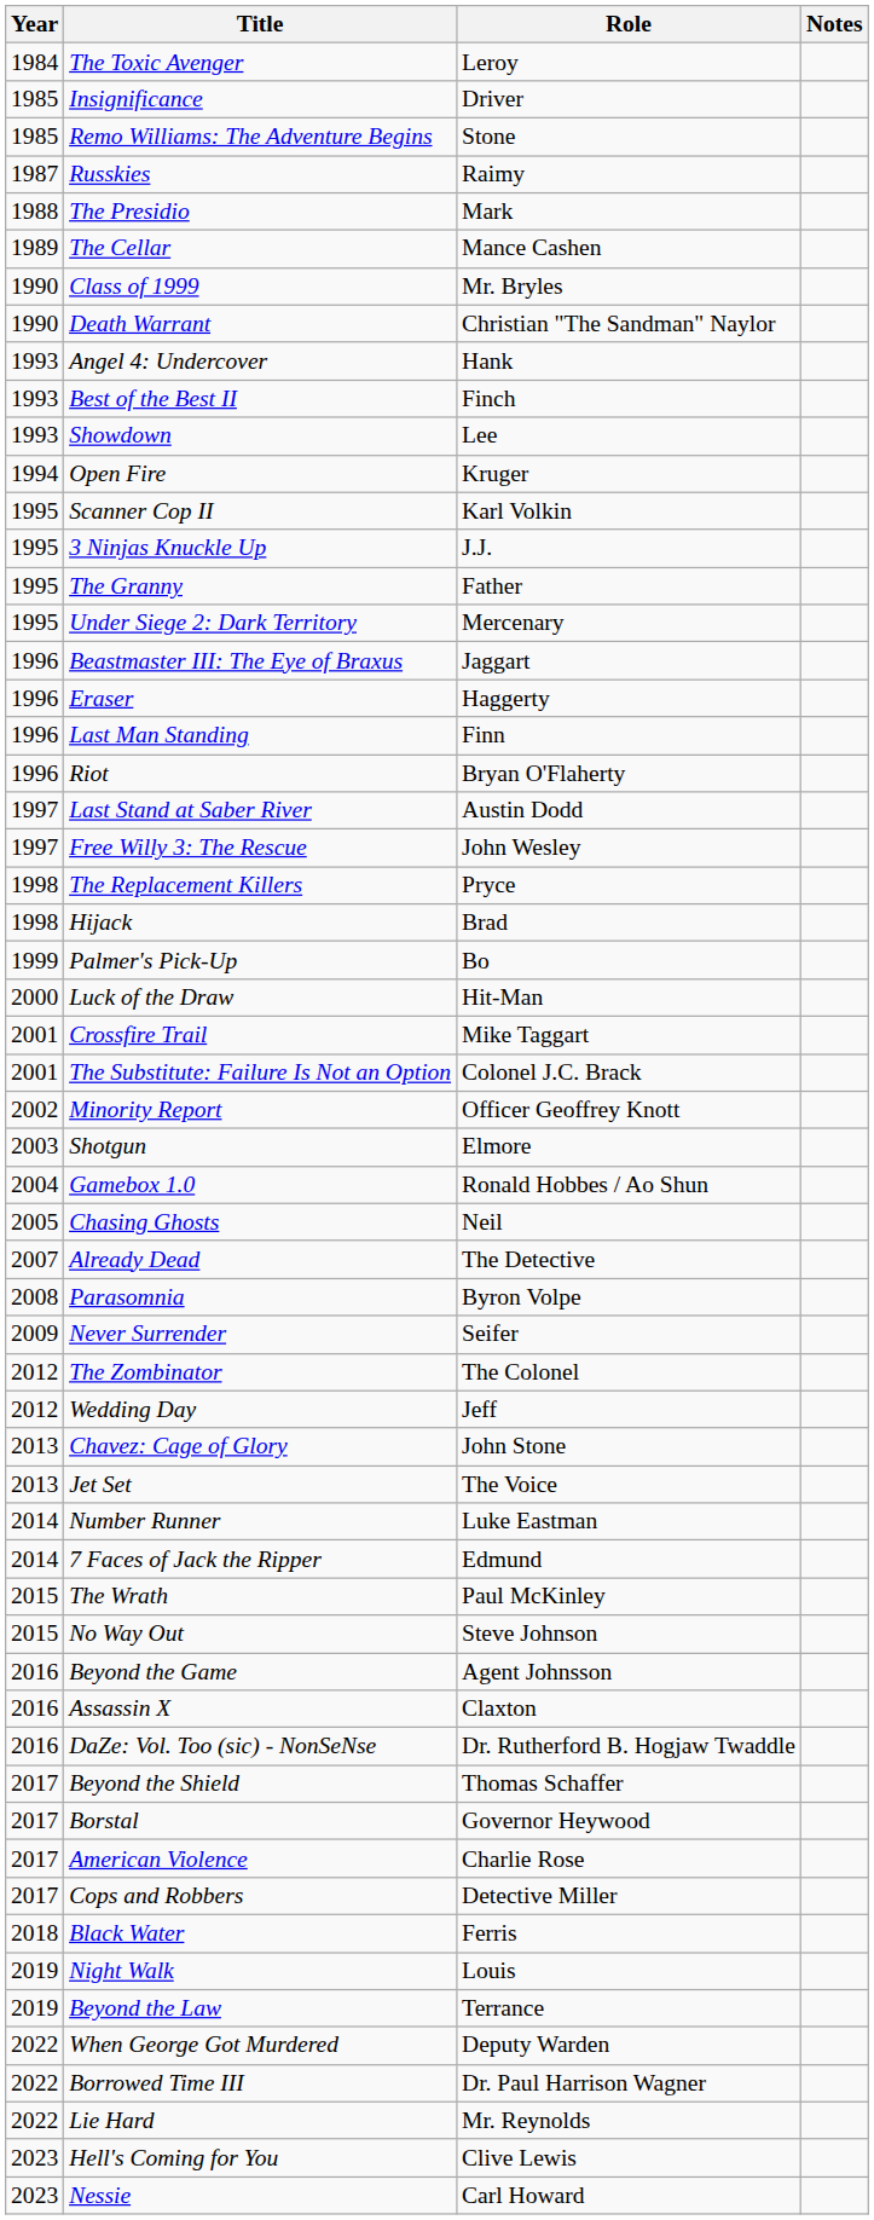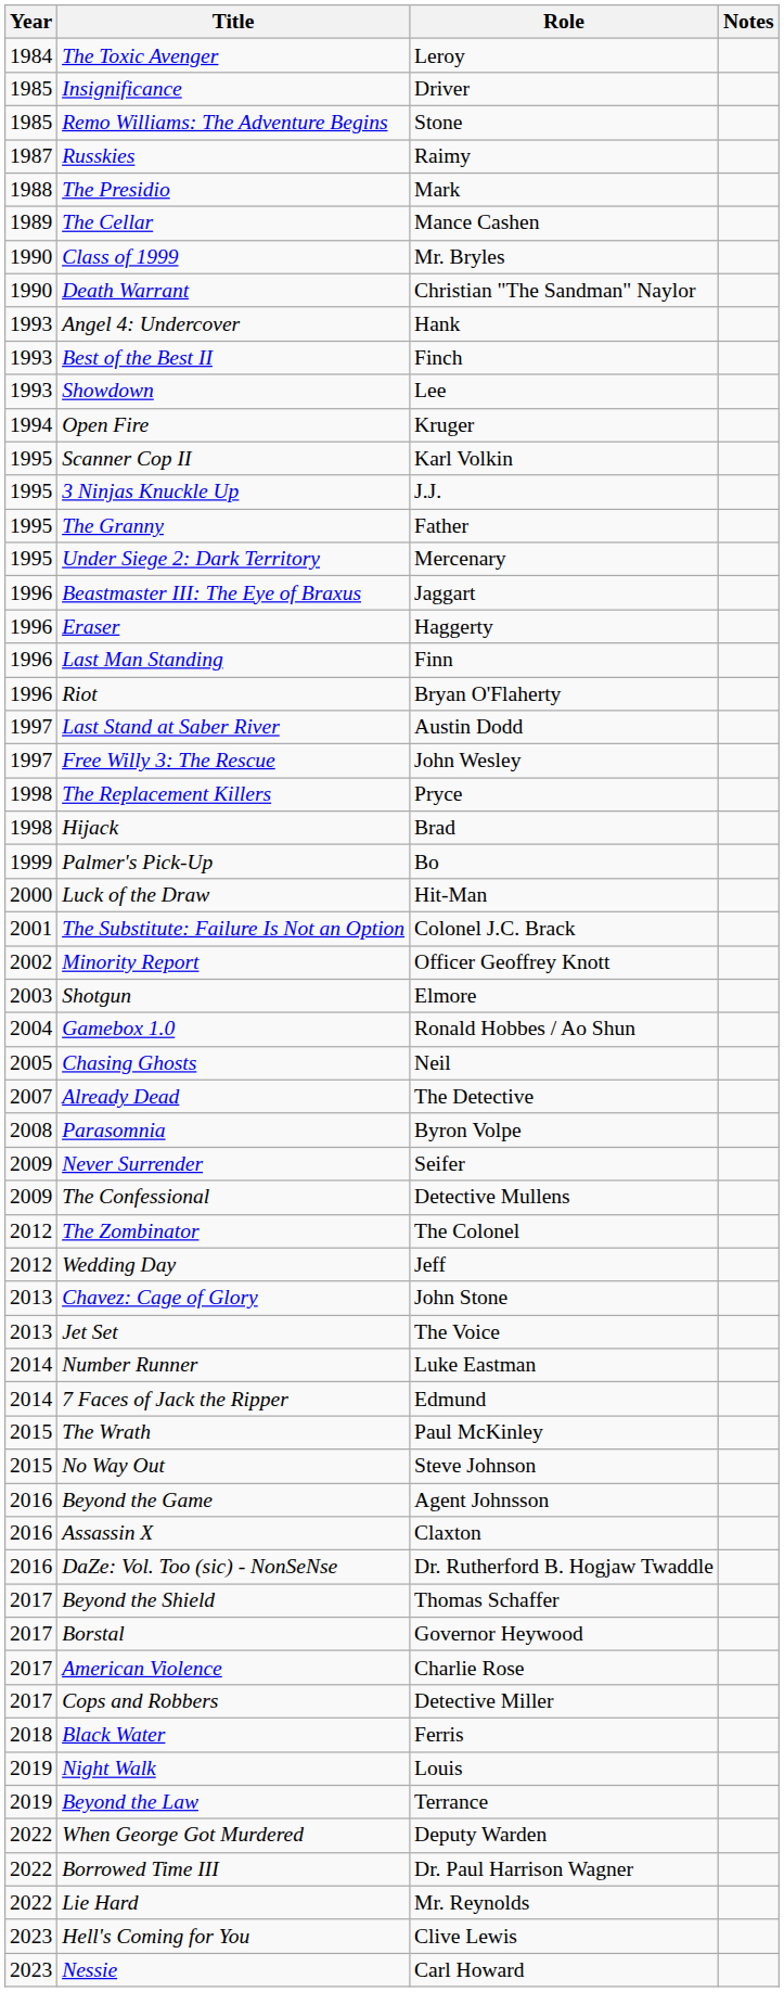 <table class="wikitable sortable">
 <tr>
 <th>Year</th>
 <th>Title</th>
 <th>Role</th>
 <th>Notes</th>
 </tr>
 <tr>
 <td>1984</td>
 <td><em><a href='#'>The Toxic Avenger</a></em></td>
 <td>Leroy</td>
 <td></td>
 </tr>
 <tr>
 <td>1985</td>
 <td><em><a href='#'>Insignificance</a></em></td>
 <td>Driver</td>
 <td></td>
 </tr>
 <tr>
 <td>1985</td>
 <td><em><a href='#'>Remo Williams: The Adventure Begins</a></em></td>
 <td>Stone</td>
 <td></td>
 </tr>
 <tr>
 <td>1987</td>
 <td><em><a href='#'>Russkies</a></em></td>
 <td>Raimy</td>
 <td></td>
 </tr>
 <tr>
 <td>1988</td>
 <td><em><a href='#'>The Presidio</a></em></td>
 <td>Mark</td>
 <td></td>
 </tr>
 <tr>
 <td>1989</td>
 <td><em><a href='#'>The Cellar</a></em></td>
 <td>Mance Cashen</td>
 <td></td>
 </tr>
 <tr>
 <td>1990</td>
 <td><em><a href='#'>Class of 1999</a></em></td>
 <td>Mr. Bryles</td>
 <td></td>
 </tr>
 <tr>
 <td>1990</td>
 <td><em><a href='#'>Death Warrant</a></em></td>
 <td>Christian "The Sandman" Naylor</td>
 <td></td>
 </tr>
 <tr>
 <td>1993</td>
 <td><em>Angel 4: Undercover</em></td>
 <td>Hank</td>
 <td></td>
 </tr>
 <tr>
 <td>1993</td>
 <td><em><a href='#'>Best of the Best II</a></em></td>
 <td>Finch</td>
 <td></td>
 </tr>
 <tr>
 <td>1993</td>
 <td><em><a href='#'>Showdown</a></em></td>
 <td>Lee</td>
 <td></td>
 </tr>
 <tr>
 <td>1994</td>
 <td><em>Open Fire</em></td>
 <td>Kruger</td>
 <td></td>
 </tr>
 <tr>
 <td>1995</td>
 <td><em>Scanner Cop II</em></td>
 <td>Karl Volkin</td>
 <td></td>
 </tr>
 <tr>
 <td>1995</td>
 <td><em><a href='#'>3 Ninjas Knuckle Up</a></em></td>
 <td>J.J.</td>
 <td></td>
 </tr>
 <tr>
 <td>1995</td>
 <td><em><a href='#'>The Granny</a></em></td>
 <td>Father</td>
 <td></td>
 </tr>
 <tr>
 <td>1995</td>
 <td><em><a href='#'>Under Siege 2: Dark Territory</a></em></td>
 <td>Mercenary</td>
 <td></td>
 </tr>
 <tr>
 <td>1996</td>
 <td><em><a href='#'>Beastmaster III: The Eye of Braxus</a></em></td>
 <td>Jaggart</td>
 <td></td>
 </tr>
 <tr>
 <td>1996</td>
 <td><em><a href='#'>Eraser</a></em></td>
 <td>Haggerty</td>
 <td></td>
 </tr>
 <tr>
 <td>1996</td>
 <td><em><a href='#'>Last Man Standing</a></em></td>
 <td>Finn</td>
 <td></td>
 </tr>
 <tr>
 <td>1996</td>
 <td><em>Riot</em></td>
 <td>Bryan O'Flaherty</td>
 <td></td>
 </tr>
 <tr>
 <td>1997</td>
 <td><em><a href='#'>Last Stand at Saber River</a></em></td>
 <td>Austin Dodd</td>
 <td></td>
 </tr>
 <tr>
 <td>1997</td>
 <td><em><a href='#'>Free Willy 3: The Rescue</a></em></td>
 <td>John Wesley</td>
 <td></td>
 </tr>
 <tr>
 <td>1998</td>
 <td><em><a href='#'>The Replacement Killers</a></em></td>
 <td>Pryce</td>
 <td></td>
 </tr>
 <tr>
 <td>1998</td>
 <td><em>Hijack</em></td>
 <td>Brad</td>
 <td></td>
 </tr>
 <tr>
 <td>1999</td>
 <td><em>Palmer's Pick-Up</em></td>
 <td>Bo</td>
 <td></td>
 </tr>
 <tr>
 <td>2000</td>
 <td><em>Luck of the Draw</em></td>
 <td>Hit-Man</td>
 <td></td>
 </tr>
 <tr>
 <td>2001</td>
-<td><em><a href='#'>Crossfire Trail</a></em></td>
-<td>Mike Taggart</td>
-<td></td>
-</tr>
-<tr>
-<td>2001</td>
 <td><em><a href='#'>The Substitute: Failure Is Not an Option</a></em></td>
 <td>Colonel J.C. Brack</td>
 <td></td>
 </tr>
 <tr>
 <td>2002</td>
 <td><em><a href='#'>Minority Report</a></em></td>
 <td>Officer Geoffrey Knott</td>
 <td></td>
 </tr>
 <tr>
 <td>2003</td>
 <td><em>Shotgun</em></td>
 <td>Elmore</td>
 <td></td>
 </tr>
 <tr>
 <td>2004</td>
 <td><em><a href='#'>Gamebox 1.0</a></em></td>
 <td>Ronald Hobbes / Ao Shun</td>
 <td></td>
 </tr>
 <tr>
 <td>2005</td>
 <td><em><a href='#'>Chasing Ghosts</a></em></td>
 <td>Neil</td>
 <td></td>
 </tr>
 <tr>
 <td>2007</td>
 <td><em><a href='#'>Already Dead</a></em></td>
 <td>The Detective</td>
 <td></td>
 </tr>
 <tr>
 <td>2008</td>
 <td><em><a href='#'>Parasomnia</a></em></td>
 <td>Byron Volpe</td>
 <td></td>
 </tr>
 <tr>
 <td>2009</td>
 <td><em><a href='#'>Never Surrender</a></em></td>
 <td>Seifer</td>
+<td></td>
+</tr>
+<tr>
+<td>2009</td>
+<td><em>The Confessional</em></td>
+<td>Detective Mullens</td>
 <td></td>
 </tr>
 <tr>
 <td>2012</td>
 <td><em><a href='#'>The Zombinator</a></em></td>
 <td>The Colonel</td>
 <td></td>
 </tr>
 <tr>
 <td>2012</td>
 <td><em>Wedding Day</em></td>
 <td>Jeff</td>
 <td></td>
 </tr>
 <tr>
 <td>2013</td>
 <td><em><a href='#'>Chavez: Cage of Glory</a></em></td>
 <td>John Stone</td>
 <td></td>
 </tr>
 <tr>
 <td>2013</td>
 <td><em>Jet Set</em></td>
 <td>The Voice</td>
 <td></td>
 </tr>
 <tr>
 <td>2014</td>
 <td><em>Number Runner</em></td>
 <td>Luke Eastman</td>
 <td></td>
 </tr>
 <tr>
 <td>2014</td>
 <td><em>7 Faces of Jack the Ripper</em></td>
 <td>Edmund</td>
 <td></td>
 </tr>
 <tr>
 <td>2015</td>
 <td><em>The Wrath</em></td>
 <td>Paul McKinley</td>
 <td></td>
 </tr>
 <tr>
 <td>2015</td>
 <td><em>No Way Out</em></td>
 <td>Steve Johnson</td>
 <td></td>
 </tr>
 <tr>
 <td>2016</td>
 <td><em>Beyond the Game</em></td>
 <td>Agent Johnsson</td>
 <td></td>
 </tr>
 <tr>
 <td>2016</td>
 <td><em>Assassin X</em></td>
 <td>Claxton</td>
 <td></td>
 </tr>
 <tr>
 <td>2016</td>
 <td><em>DaZe: Vol. Too (sic) - NonSeNse</em></td>
 <td>Dr. Rutherford B. Hogjaw Twaddle</td>
 <td></td>
 </tr>
 <tr>
 <td>2017</td>
 <td><em>Beyond the Shield</em></td>
 <td>Thomas Schaffer</td>
 <td></td>
 </tr>
 <tr>
 <td>2017</td>
 <td><em>Borstal</em></td>
 <td>Governor Heywood</td>
 <td></td>
 </tr>
 <tr>
 <td>2017</td>
 <td><em><a href='#'>American Violence</a></em></td>
 <td>Charlie Rose</td>
 <td></td>
 </tr>
 <tr>
 <td>2017</td>
 <td><em>Cops and Robbers</em></td>
 <td>Detective Miller</td>
 <td></td>
 </tr>
 <tr>
 <td>2018</td>
 <td><em><a href='#'>Black Water</a></em></td>
 <td>Ferris</td>
 <td></td>
 </tr>
 <tr>
 <td>2019</td>
 <td><em><a href='#'>Night Walk</a></em></td>
 <td>Louis</td>
 <td></td>
 </tr>
 <tr>
 <td>2019</td>
 <td><em><a href='#'>Beyond the Law</a></em></td>
 <td>Terrance</td>
 <td></td>
 </tr>
 <tr>
 <td>2022</td>
 <td><em>When George Got Murdered</em></td>
 <td>Deputy Warden</td>
 <td></td>
 </tr>
 <tr>
 <td>2022</td>
 <td><em>Borrowed Time III</em></td>
 <td>Dr. Paul Harrison Wagner</td>
 <td></td>
 </tr>
 <tr>
 <td>2022</td>
 <td><em>Lie Hard</em></td>
 <td>Mr. Reynolds</td>
 <td></td>
 </tr>
 <tr>
 <td>2023</td>
 <td><em>Hell's Coming for You</em></td>
 <td>Clive Lewis</td>
 <td></td>
 </tr>
 <tr>
 <td>2023</td>
 <td><em><a href='#'>Nessie</a></em></td>
 <td>Carl Howard</td>
 <td></td>
 </tr>
 </table>
